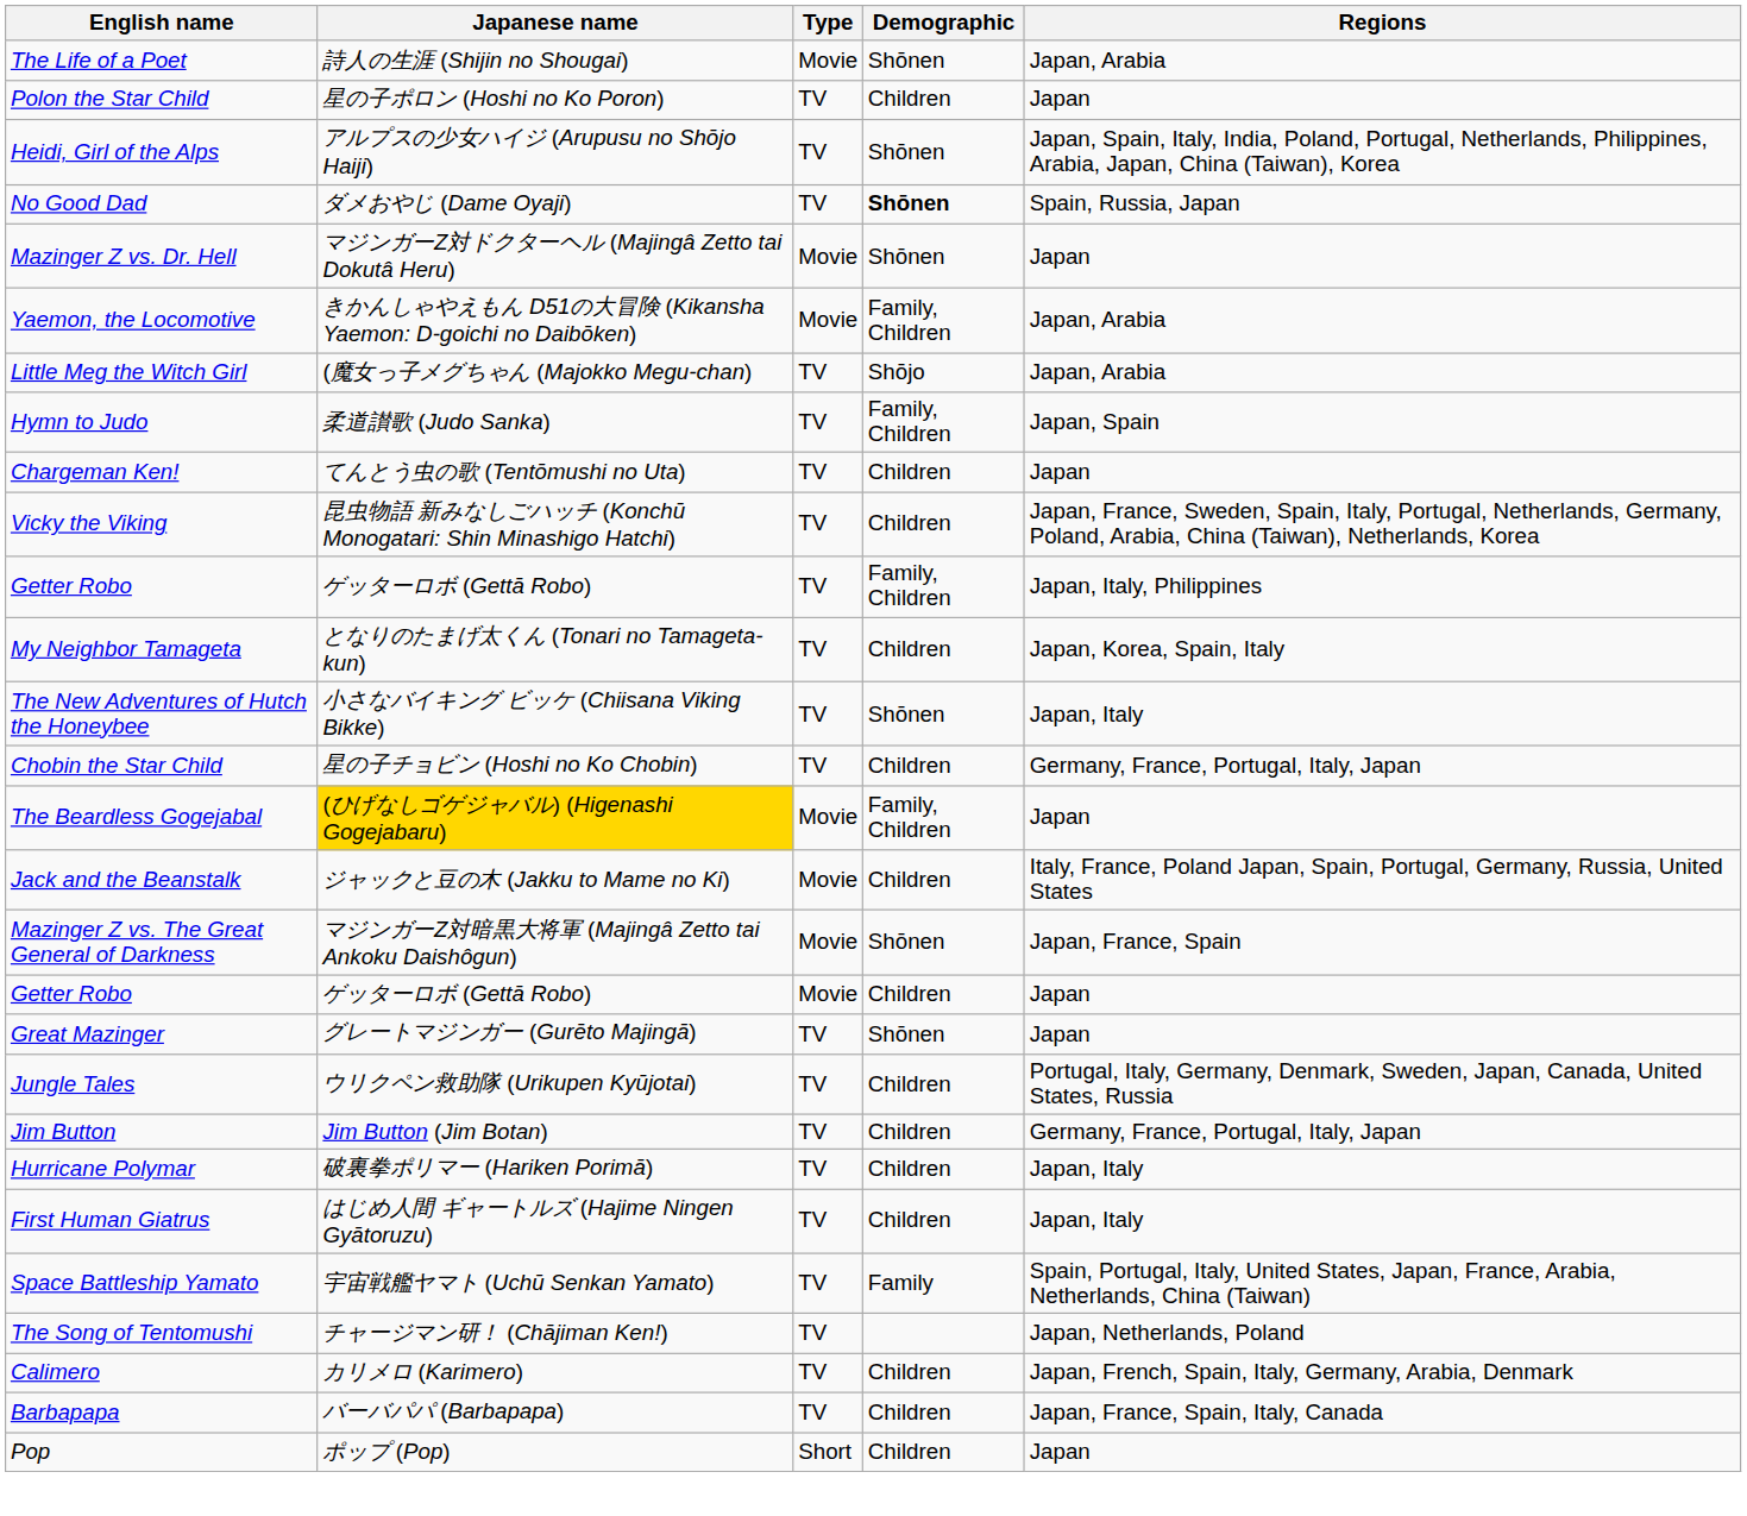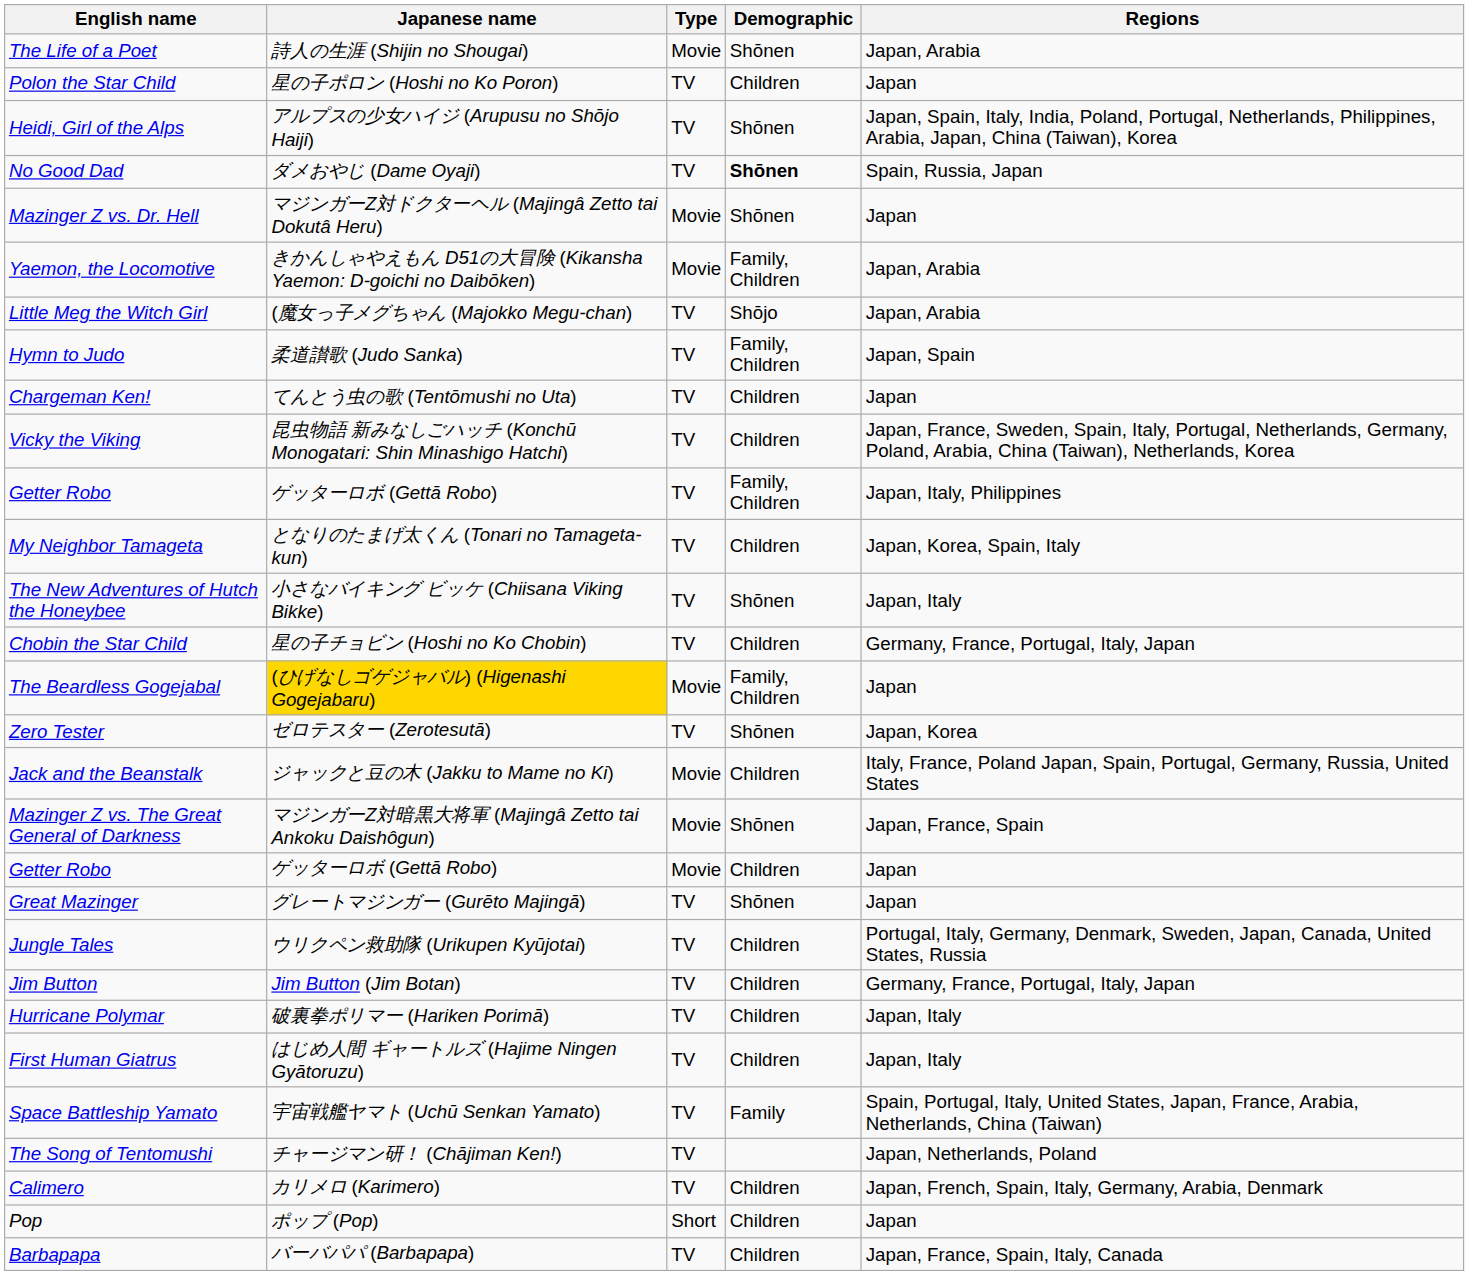 <table class="wikitable sortable" border="1">
 <tr>
 <th>English name</th>
 <th>Japanese name</th>
 <th>Type</th>
 <th>Demographic</th>
 <th>Regions</th>
 </tr>
 <tr>
 <td><em><a href='#'>The Life of a Poet</a></em></td>
 <td><em>詩人の生涯</em> (<em>Shijin no Shougai</em>)</td>
 <td>Movie</td>
 <td>Shōnen</td>
 <td>Japan, Arabia</td>
 </tr>
 <tr>
 <td><em><a href='#'>Polon the Star Child</a></em></td>
 <td><em>星の子ポロン</em> (<em>Hoshi no Ko Poron</em>)</td>
 <td>TV</td>
 <td>Children</td>
 <td>Japan</td>
 </tr>
 <tr>
 <td><em><a href='#'>Heidi, Girl of the Alps</a></em></td>
 <td><em>アルプスの少女ハイジ</em> (<em>Arupusu no Shōjo Haiji</em>)</td>
 <td>TV</td>
 <td>Shōnen</td>
 <td>Japan, Spain, Italy, India, Poland, Portugal, Netherlands, Philippines, Arabia, Japan, China (Taiwan), Korea</td>
 </tr>
 <tr>
 <td><em><a href='#'>No Good Dad</a></em></td>
 <td><em>ダメおやじ</em> (<em>Dame Oyaji</em>)</td>
 <td>TV</td>
 <td><strong>Shōnen</strong></td>
 <td>Spain, Russia, Japan</td>
 </tr>
 <tr>
 <td><em><a href='#'>Mazinger Z vs. Dr. Hell</a></em></td>
 <td><em>マジンガーZ対ドクターヘル</em> (<em>Majingâ Zetto tai Dokutâ Heru</em>)</td>
 <td>Movie</td>
 <td>Shōnen</td>
 <td>Japan</td>
 </tr>
 <tr>
 <td><em><a href='#'>Yaemon, the Locomotive</a></em></td>
 <td><em>きかんしゃやえもん D51の大冒険</em> (<em>Kikansha Yaemon: D-goichi no Daibōken</em>)</td>
 <td>Movie</td>
 <td>Family, Children</td>
 <td>Japan, Arabia</td>
 </tr>
 <tr>
 <td><em><a href='#'>Little Meg the Witch Girl</a></em></td>
 <td>(<em>魔女っ子メグちゃん</em> (<em>Majokko Megu-chan</em>)</td>
 <td>TV</td>
 <td>Shōjo</td>
 <td>Japan, Arabia</td>
 </tr>
 <tr>
 <td><em><a href='#'>Hymn to Judo</a></em></td>
 <td><em>柔道讃歌</em> (<em>Judo Sanka</em>)</td>
 <td>TV</td>
 <td>Family, Children</td>
 <td>Japan, Spain</td>
 </tr>
 <tr>
 <td><em><a href='#'>Chargeman Ken!</a></em></td>
 <td><em>てんとう虫の歌</em> (<em>Tentōmushi no Uta</em>)</td>
 <td>TV</td>
 <td>Children</td>
 <td>Japan</td>
 </tr>
 <tr>
 <td><em><a href='#'>Vicky the Viking</a></em></td>
 <td><em>昆虫物語 新みなしごハッチ</em> (<em>Konchū Monogatari: Shin Minashigo Hatchi</em>)</td>
 <td>TV</td>
 <td>Children</td>
 <td>Japan, France, Sweden, Spain, Italy, Portugal, Netherlands, Germany, Poland, Arabia, China (Taiwan), Netherlands, Korea</td>
 </tr>
 <tr>
 <td><em><a href='#'>Getter Robo</a></em></td>
 <td><em>ゲッターロボ</em> (<em>Gettā Robo</em>)</td>
 <td>TV</td>
 <td>Family, Children</td>
 <td>Japan, Italy, Philippines</td>
 </tr>
 <tr>
 <td><em><a href='#'>My Neighbor Tamageta</a></em></td>
 <td><em>となりのたまげ太くん</em> (<em>Tonari no Tamageta-kun</em>)</td>
 <td>TV</td>
 <td>Children</td>
 <td>Japan, Korea, Spain, Italy</td>
 </tr>
 <tr>
 <td><em><a href='#'>The New Adventures of Hutch the Honeybee</a></em></td>
 <td><em>小さなバイキング ビッケ</em> (<em>Chiisana Viking Bikke</em>)</td>
 <td>TV</td>
 <td>Shōnen</td>
 <td>Japan, Italy</td>
 </tr>
 <tr>
 <td><em><a href='#'>Chobin the Star Child</a></em></td>
 <td><em>星の子チョビン</em> (<em>Hoshi no Ko Chobin</em>)</td>
 <td>TV</td>
 <td>Children</td>
 <td>Germany, France, Portugal, Italy, Japan</td>
 </tr>
 <tr>
 <td><em><a href='#'>The Beardless Gogejabal</a></em></td>
 <td style="background: gold;">(<em>ひげなしゴゲジャバル</em>) (<em>Higenashi Gogejabaru</em>)</td>
 <td>Movie</td>
 <td>Family, Children</td>
 <td>Japan</td>
 </tr>
 <tr>
+<td><em><a href='#'>Zero Tester</a></em></td>
+<td><em>ゼロテスター</em> (<em>Zerotesutā</em>)</td>
+<td>TV</td>
+<td>Shōnen</td>
+<td>Japan, Korea</td>
+</tr>
+<tr>
 <td><em><a href='#'>Jack and the Beanstalk</a></em></td>
 <td><em>ジャックと豆の木</em> (<em>Jakku to Mame no Ki</em>)</td>
 <td>Movie</td>
 <td>Children</td>
 <td>Italy, France, Poland Japan, Spain, Portugal, Germany, Russia, United States</td>
 </tr>
 <tr>
 <td><em><a href='#'>Mazinger Z vs. The Great General of Darkness</a></em></td>
 <td><em>マジンガーZ対暗黒大将軍</em> (<em>Majingâ Zetto tai Ankoku Daishôgun</em>)</td>
 <td>Movie</td>
 <td>Shōnen</td>
 <td>Japan, France, Spain</td>
 </tr>
 <tr>
 <td><em><a href='#'>Getter Robo</a></em></td>
 <td><em>ゲッターロボ</em> (<em>Gettā Robo</em>)</td>
 <td>Movie</td>
 <td>Children</td>
 <td>Japan</td>
 </tr>
 <tr>
 <td><em><a href='#'>Great Mazinger</a></em></td>
 <td><em>グレートマジンガー</em> (<em>Gurēto Majingā</em>)</td>
 <td>TV</td>
 <td>Shōnen</td>
 <td>Japan</td>
 </tr>
 <tr>
 <td><em><a href='#'>Jungle Tales</a></em></td>
 <td><em>ウリクペン救助隊</em> (<em>Urikupen Kyūjotai</em>)</td>
 <td>TV</td>
 <td>Children</td>
 <td>Portugal, Italy, Germany, Denmark, Sweden, Japan, Canada, United States, Russia</td>
 </tr>
 <tr>
 <td><em><a href='#'>Jim Button</a></em></td>
 <td><em><a href='#'>Jim Button</a></em> (<em>Jim Botan</em>)</td>
 <td>TV</td>
 <td>Children</td>
 <td>Germany, France, Portugal, Italy, Japan</td>
 </tr>
 <tr>
 <td><em><a href='#'>Hurricane Polymar</a></em></td>
 <td><em>破裏拳ポリマー</em> (<em>Hariken Porimā</em>)</td>
 <td>TV</td>
 <td>Children</td>
 <td>Japan, Italy</td>
 </tr>
 <tr>
 <td><em><a href='#'>First Human Giatrus</a></em></td>
 <td><em>はじめ人間 ギャートルズ</em> (<em>Hajime Ningen Gyātoruzu</em>)</td>
 <td>TV</td>
 <td>Children</td>
 <td>Japan, Italy</td>
 </tr>
 <tr>
 <td><em><a href='#'>Space Battleship Yamato</a></em></td>
 <td><em>宇宙戦艦ヤマト</em> (<em>Uchū Senkan Yamato</em>)</td>
 <td>TV</td>
 <td>Family</td>
 <td>Spain, Portugal, Italy, United States, Japan, France, Arabia, Netherlands, China (Taiwan)</td>
 </tr>
 <tr>
 <td><em><a href='#'>The Song of Tentomushi</a></em></td>
 <td><em>チャージマン研！</em> (<em>Chājiman Ken!</em>)</td>
 <td>TV</td>
 <td></td>
 <td>Japan, Netherlands, Poland</td>
 </tr>
 <tr>
 <td><em><a href='#'>Calimero</a></em></td>
 <td><em>カリメロ</em> (<em>Karimero</em>)</td>
 <td>TV</td>
 <td>Children</td>
 <td>Japan, French, Spain, Italy, Germany, Arabia, Denmark</td>
 </tr>
 <tr>
+<td><em>Pop</em></td>
+<td><em>ポップ</em> (<em>Pop</em>)</td>
+<td>Short</td>
+<td>Children</td>
+<td>Japan</td>
+</tr>
+<tr>
 <td><em><a href='#'>Barbapapa</a></em></td>
 <td><em>バーバパパ</em> (<em>Barbapapa</em>)</td>
 <td>TV</td>
 <td>Children</td>
 <td>Japan, France, Spain, Italy, Canada</td>
 </tr>
 <tr>
-<td><em>Pop</em></td>
-<td><em>ポップ</em> (<em>Pop</em>)</td>
-<td>Short</td>
-<td>Children</td>
-<td>Japan</td>
-</tr>
-<tr>
 </tr>
 </table>
